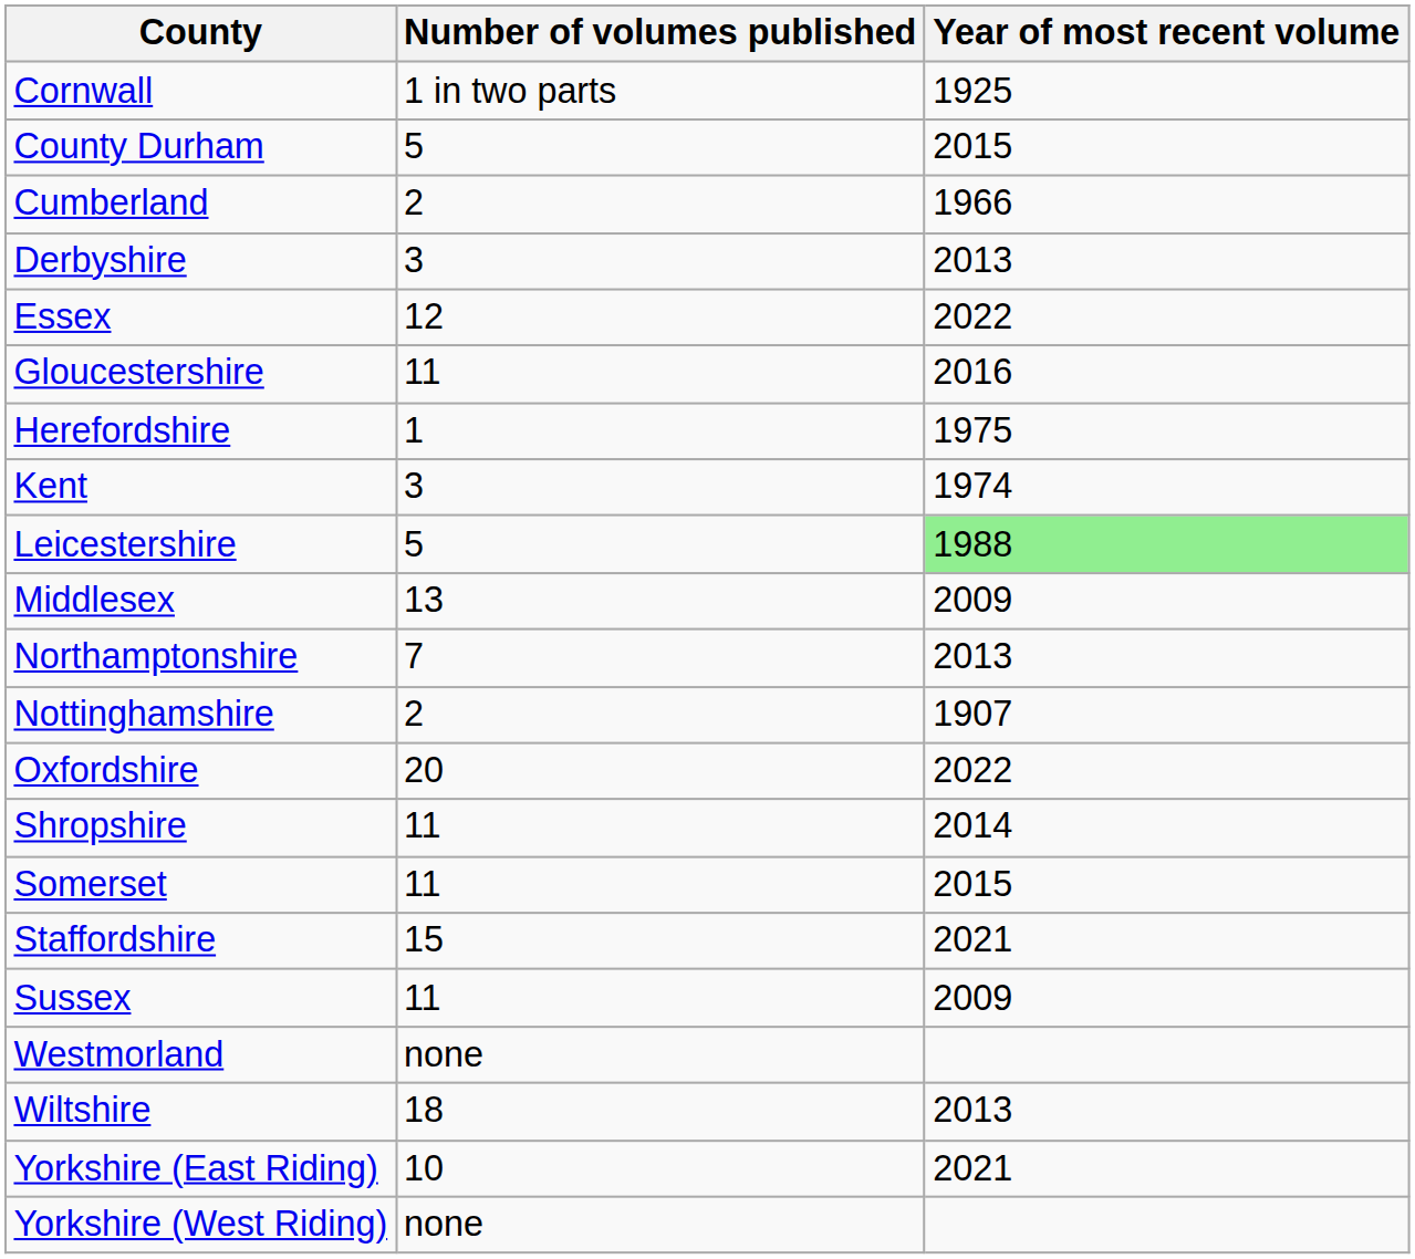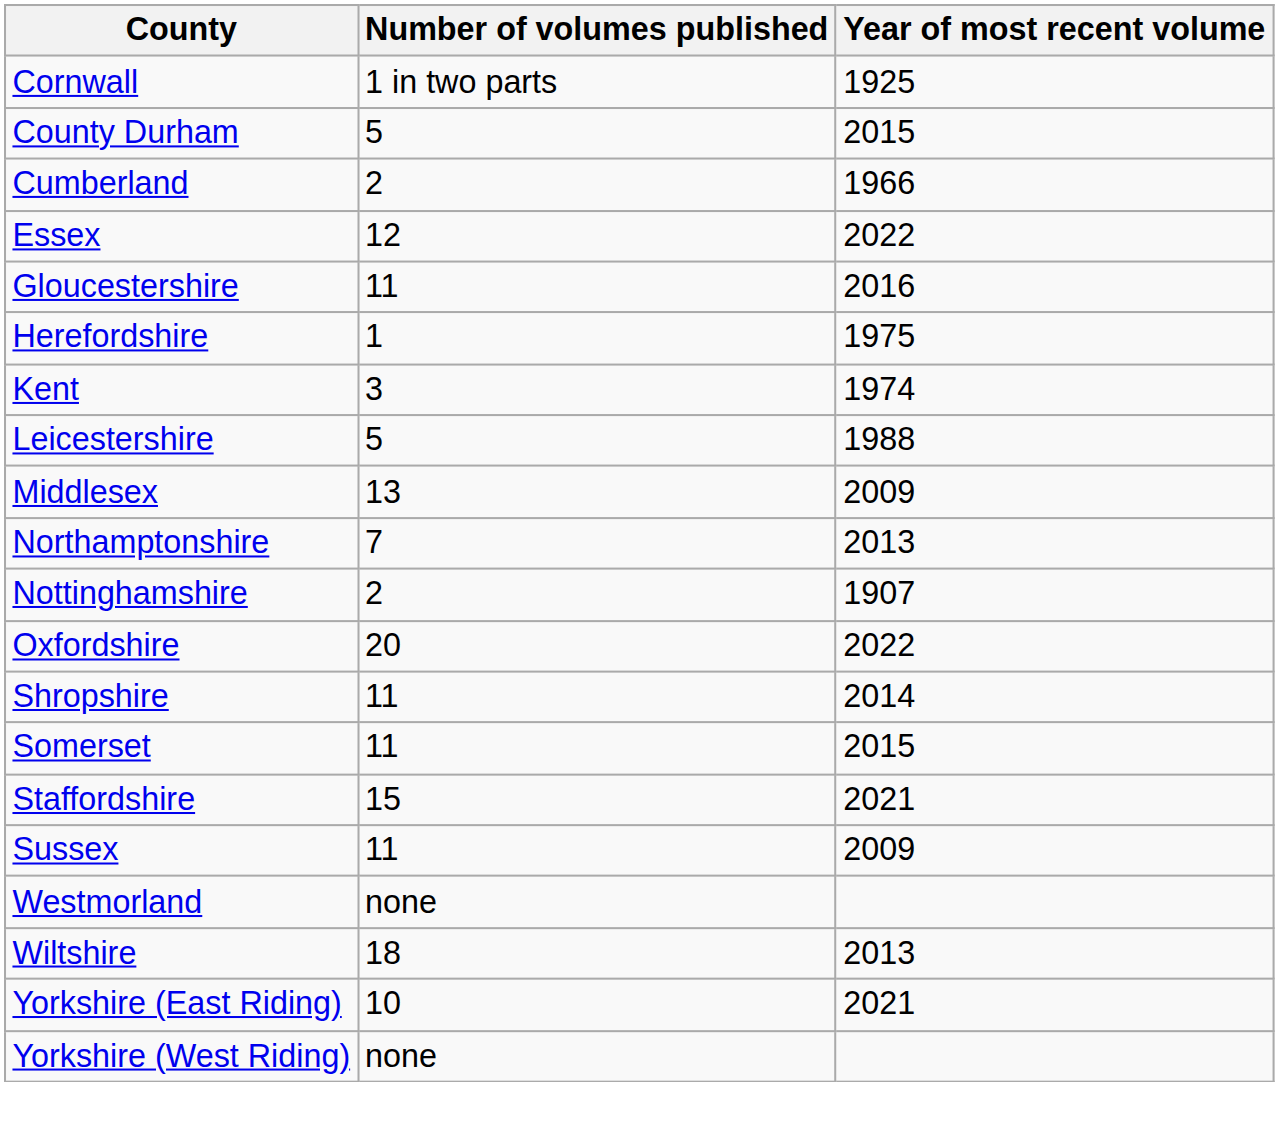 <table class="wikitable">
 <tr>
 <th>County</th>
 <th>Number of volumes published</th>
 <th>Year of most recent volume</th>
 </tr>
 <tr>
 <td><a href='#'>Cornwall</a></td>
 <td>1 in two parts</td>
 <td>1925</td>
 </tr>
 <tr>
 <td><a href='#'>County Durham</a></td>
 <td>5</td>
 <td>2015</td>
 </tr>
 <tr>
 <td><a href='#'>Cumberland</a></td>
 <td>2</td>
 <td>1966</td>
-</tr>
-<tr>
-<td><a href='#'>Derbyshire</a></td>
-<td>3</td>
-<td>2013</td>
 </tr>
 <tr>
 <td><a href='#'>Essex</a></td>
 <td>12</td>
 <td>2022</td>
 </tr>
 <tr>
 <td><a href='#'>Gloucestershire</a></td>
 <td>11</td>
 <td>2016</td>
 </tr>
 <tr>
 <td><a href='#'>Herefordshire</a></td>
 <td>1</td>
 <td>1975</td>
 </tr>
 <tr>
 <td><a href='#'>Kent</a></td>
 <td>3</td>
 <td>1974</td>
 </tr>
 <tr>
 <td><a href='#'>Leicestershire</a></td>
 <td>5</td>
-<td style="background: lightgreen;">1988</td>
+<td>1988</td>
 </tr>
 <tr>
 <td><a href='#'>Middlesex</a></td>
 <td>13</td>
 <td>2009</td>
 </tr>
 <tr>
 <td><a href='#'>Northamptonshire</a></td>
 <td>7</td>
 <td>2013</td>
 </tr>
 <tr>
 <td><a href='#'>Nottinghamshire</a></td>
 <td>2</td>
 <td>1907</td>
 </tr>
 <tr>
 <td><a href='#'>Oxfordshire</a></td>
 <td>20</td>
 <td>2022</td>
 </tr>
 <tr>
 <td><a href='#'>Shropshire</a></td>
 <td>11</td>
 <td>2014</td>
 </tr>
 <tr>
 <td><a href='#'>Somerset</a></td>
 <td>11</td>
 <td>2015</td>
 </tr>
 <tr>
 <td><a href='#'>Staffordshire</a></td>
 <td>15</td>
 <td>2021</td>
 </tr>
 <tr>
 <td><a href='#'>Sussex</a></td>
 <td>11</td>
 <td>2009</td>
 </tr>
 <tr>
 <td><a href='#'>Westmorland</a></td>
 <td>none</td>
 <td></td>
 </tr>
 <tr>
 <td><a href='#'>Wiltshire</a></td>
 <td>18</td>
 <td>2013</td>
 </tr>
 <tr>
 <td><a href='#'>Yorkshire (East Riding)</a></td>
 <td>10</td>
 <td>2021</td>
 </tr>
 <tr>
 <td><a href='#'>Yorkshire (West Riding)</a></td>
 <td>none</td>
 <td></td>
 </tr>
 </table>
